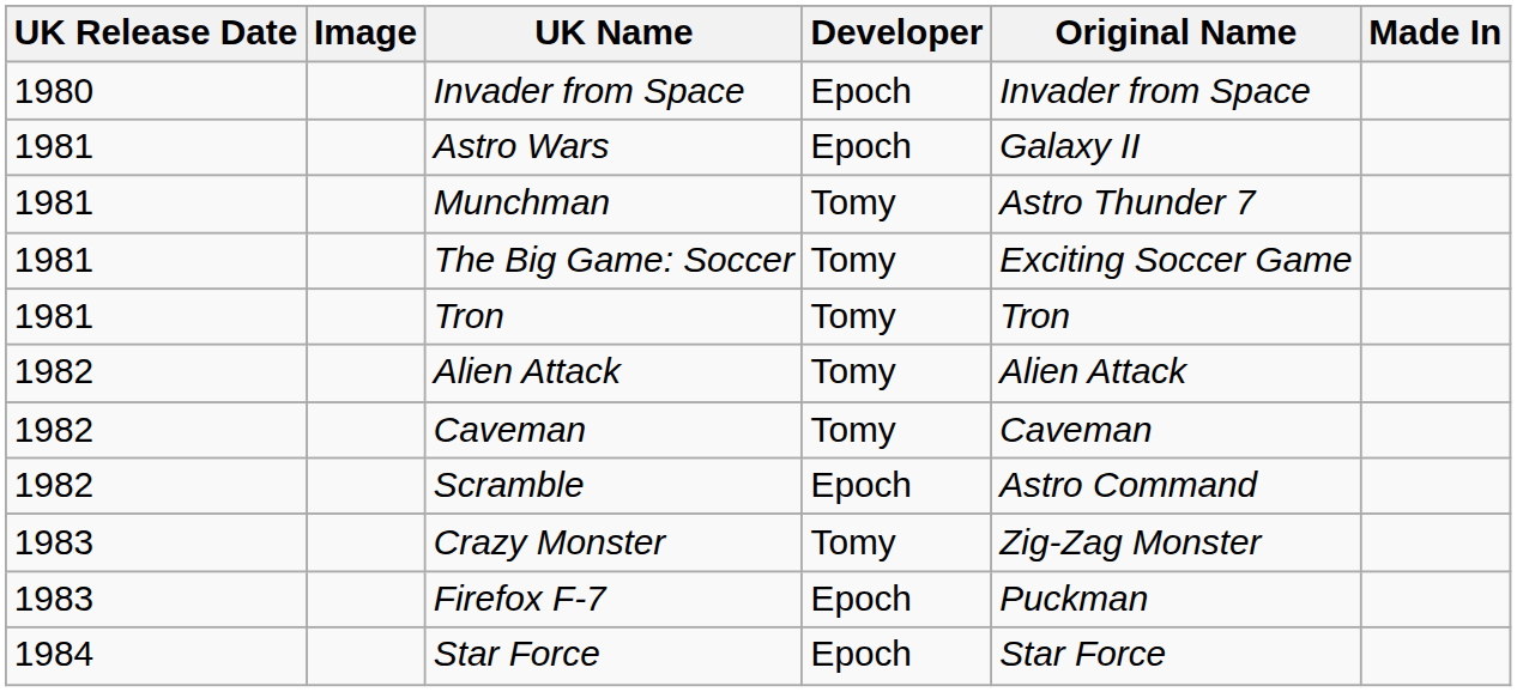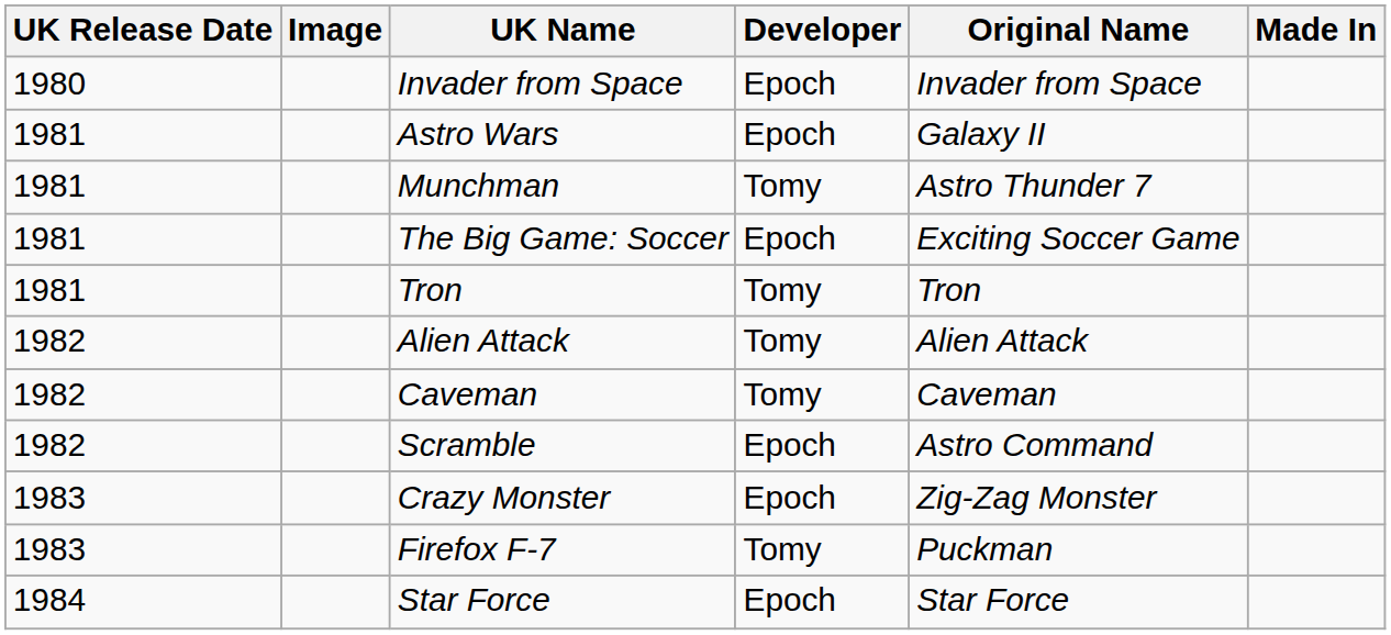 <table class="wikitable">
 <tr>
 <th>UK Release Date</th>
 <th>Image</th>
 <th>UK Name</th>
 <th>Developer</th>
 <th>Original Name</th>
 <th>Made In</th>
 </tr>
 <tr>
 <td>1980</td>
 <td></td>
 <td><em>Invader from Space</em></td>
 <td>Epoch</td>
 <td><em>Invader from Space</em></td>
 <td></td>
 </tr>
 <tr>
 <td>1981</td>
 <td></td>
 <td><em>Astro Wars</em></td>
 <td>Epoch</td>
 <td><em>Galaxy II</em></td>
 <td></td>
 </tr>
 <tr>
 <td>1981</td>
 <td></td>
 <td><em>Munchman</em></td>
 <td>Tomy</td>
 <td><em>Astro Thunder 7</em></td>
 <td></td>
 </tr>
 <tr>
 <td>1981</td>
 <td></td>
 <td><em>The Big Game: Soccer</em></td>
-<td>Tomy</td>
+<td>Epoch</td>
 <td><em>Exciting Soccer Game</em></td>
 <td></td>
 </tr>
 <tr>
 <td>1981</td>
 <td></td>
 <td><em>Tron</em></td>
 <td>Tomy</td>
 <td><em>Tron</em></td>
 <td></td>
 </tr>
 <tr>
 <td>1982</td>
 <td></td>
 <td><em>Alien Attack</em></td>
 <td>Tomy</td>
 <td><em>Alien Attack</em></td>
 <td></td>
 </tr>
 <tr>
 <td>1982</td>
 <td></td>
 <td><em>Caveman</em></td>
 <td>Tomy</td>
 <td><em>Caveman</em></td>
 <td></td>
 </tr>
 <tr>
 <td>1982</td>
 <td></td>
 <td><em>Scramble</em></td>
 <td>Epoch</td>
 <td><em>Astro Command</em></td>
 <td></td>
 </tr>
 <tr>
 <td>1983</td>
 <td></td>
 <td><em>Crazy Monster</em></td>
-<td>Tomy</td>
+<td>Epoch</td>
 <td><em>Zig-Zag Monster</em></td>
 <td></td>
 </tr>
 <tr>
 <td>1983</td>
 <td></td>
 <td><em>Firefox F-7</em></td>
-<td>Epoch</td>
+<td>Tomy</td>
 <td><em>Puckman</em></td>
 <td></td>
 </tr>
 <tr>
 <td>1984</td>
 <td></td>
 <td><em>Star Force</em></td>
 <td>Epoch</td>
 <td><em>Star Force</em></td>
 <td></td>
 </tr>
 </table>
